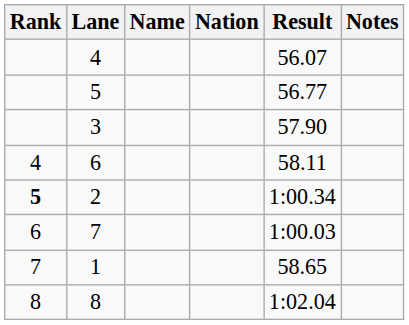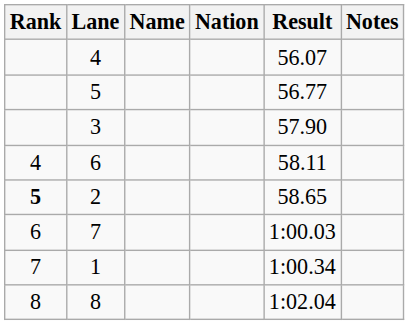 <table class="wikitable sortable" style="text-align:center">
 <tr>
 <th>Rank</th>
 <th>Lane</th>
 <th>Name</th>
 <th>Nation</th>
 <th>Result</th>
 <th>Notes</th>
 </tr>
 <tr>
 <td></td>
 <td>4</td>
 <td align="left"></td>
 <td align="left"></td>
 <td>56.07</td>
 <td></td>
 </tr>
 <tr>
 <td></td>
 <td>5</td>
 <td align="left"></td>
 <td align="left"></td>
 <td>56.77</td>
 <td></td>
 </tr>
 <tr>
 <td></td>
 <td>3</td>
 <td align="left"></td>
 <td align="left"></td>
 <td>57.90</td>
 <td></td>
 </tr>
 <tr>
 <td>4</td>
 <td>6</td>
 <td align="left"></td>
 <td align="left"></td>
 <td>58.11</td>
 <td></td>
 </tr>
 <tr>
 <td><strong>5</strong></td>
 <td>2</td>
 <td align="left"></td>
 <td align="left"></td>
-<td>1:00.34</td>
+<td>58.65</td>
 <td></td>
 </tr>
 <tr>
 <td>6</td>
 <td>7</td>
 <td align="left"></td>
 <td align="left"></td>
 <td>1:00.03</td>
 <td></td>
 </tr>
 <tr>
 <td>7</td>
 <td>1</td>
 <td align="left"></td>
 <td align="left"></td>
-<td>58.65</td>
+<td>1:00.34</td>
 <td></td>
 </tr>
 <tr>
 <td>8</td>
 <td>8</td>
 <td align="left"></td>
 <td align="left"></td>
 <td>1:02.04</td>
 <td></td>
 </tr>
 </table>
